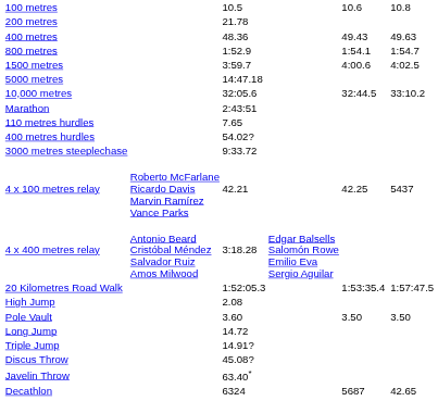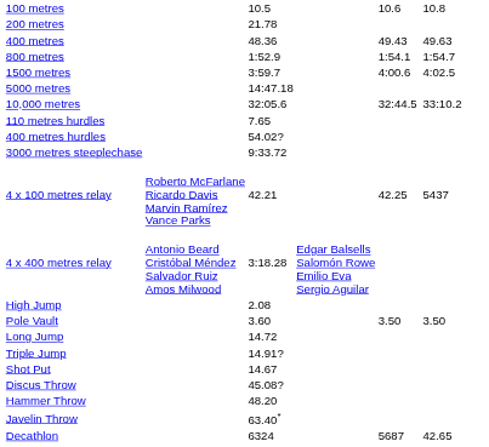 <table>
 <tr>
 <td><a href='#'>100 metres</a></td>
 <td></td>
 <td>10.5</td>
 <td></td>
 <td>10.6</td>
 <td></td>
 <td>10.8</td>
 </tr>
 <tr>
 <td><a href='#'>200 metres</a></td>
 <td></td>
 <td>21.78</td>
 <td></td>
 <td></td>
 <td></td>
 <td></td>
 </tr>
 <tr>
 <td><a href='#'>400 metres</a></td>
 <td></td>
 <td>48.36</td>
 <td></td>
 <td>49.43</td>
 <td></td>
 <td>49.63</td>
 </tr>
 <tr>
 <td><a href='#'>800 metres</a></td>
 <td></td>
 <td>1:52.9</td>
 <td></td>
 <td>1:54.1</td>
 <td></td>
 <td>1:54.7</td>
 </tr>
 <tr>
 <td><a href='#'>1500 metres</a></td>
 <td></td>
 <td>3:59.7</td>
 <td></td>
 <td>4:00.6</td>
 <td></td>
 <td>4:02.5</td>
 </tr>
 <tr>
 <td><a href='#'>5000 metres</a></td>
 <td></td>
 <td>14:47.18</td>
 <td></td>
 <td></td>
 <td></td>
 <td></td>
 </tr>
 <tr>
 <td><a href='#'>10,000 metres</a></td>
 <td></td>
 <td>32:05.6</td>
 <td></td>
 <td>32:44.5</td>
 <td></td>
 <td>33:10.2</td>
 </tr>
 <tr>
-<td><a href='#'>Marathon</a></td>
-<td></td>
-<td>2:43:51</td>
-<td></td>
-<td></td>
-<td></td>
-<td></td>
-</tr>
-<tr>
 <td><a href='#'>110 metres hurdles</a></td>
 <td></td>
 <td>7.65</td>
 <td></td>
 <td></td>
 <td></td>
 <td></td>
 </tr>
 <tr>
 <td><a href='#'>400 metres hurdles</a></td>
 <td></td>
 <td>54.02?</td>
 <td></td>
 <td></td>
 <td></td>
 <td></td>
 </tr>
 <tr>
 <td><a href='#'>3000 metres steeplechase</a></td>
 <td></td>
 <td>9:33.72</td>
 <td></td>
 <td></td>
 <td></td>
 <td></td>
 </tr>
 <tr>
 <td><a href='#'>4 x 100 metres relay</a></td>
 <td> <br> <a href='#'>Roberto McFarlane</a> <br> <a href='#'>Ricardo Davis</a>  <br> <a href='#'>Marvin Ramírez</a> <br> <a href='#'>Vance Parks</a></td>
 <td>42.21</td>
 <td></td>
 <td>42.25</td>
 <td></td>
 <td>5437</td>
 </tr>
 <tr>
 <td><a href='#'>4 x 400 metres relay</a></td>
 <td> <br> <a href='#'>Antonio Beard</a> <br> <a href='#'>Cristóbal Méndez</a> <br> <a href='#'>Salvador Ruiz</a> <br> <a href='#'>Amos Milwood</a></td>
 <td>3:18.28</td>
 <td> <br> <a href='#'>Edgar Balsells</a>  <br> <a href='#'>Salomón Rowe</a> <br> <a href='#'>Emilio Eva</a> <br> <a href='#'>Sergio Aguilar</a></td>
 <td></td>
 <td></td>
 <td></td>
 </tr>
 <tr>
-<td><a href='#'>20 Kilometres Road Walk</a></td>
-<td></td>
-<td>1:52:05.3</td>
-<td></td>
-<td>1:53:35.4</td>
-<td></td>
-<td>1:57:47.5</td>
-</tr>
-<tr>
 <td><a href='#'>High Jump</a></td>
 <td></td>
 <td>2.08</td>
 <td></td>
 <td></td>
 <td></td>
 <td></td>
 </tr>
 <tr>
 <td><a href='#'>Pole Vault</a></td>
 <td></td>
 <td>3.60</td>
 <td></td>
 <td>3.50</td>
 <td></td>
 <td>3.50</td>
 </tr>
 <tr>
 <td><a href='#'>Long Jump</a></td>
 <td></td>
 <td>14.72</td>
 <td></td>
 <td></td>
 <td></td>
 <td></td>
 </tr>
 <tr>
 <td><a href='#'>Triple Jump</a></td>
 <td></td>
 <td>14.91?</td>
 <td></td>
 <td></td>
 <td></td>
 <td></td>
 </tr>
 <tr>
+<td><a href='#'>Shot Put</a></td>
+<td></td>
+<td>14.67</td>
+<td></td>
+<td></td>
+<td></td>
+<td></td>
+</tr>
+<tr>
 <td><a href='#'>Discus Throw</a></td>
 <td></td>
 <td>45.08?</td>
+<td></td>
+<td></td>
+<td></td>
+<td></td>
+</tr>
+<tr>
+<td><a href='#'>Hammer Throw</a></td>
+<td></td>
+<td>48.20</td>
 <td></td>
 <td></td>
 <td></td>
 <td></td>
 </tr>
 <tr>
 <td><a href='#'>Javelin Throw</a></td>
 <td></td>
 <td>63.40<sup>*</sup></td>
 <td></td>
 <td></td>
 <td></td>
 <td></td>
 </tr>
 <tr>
 <td><a href='#'>Decathlon</a></td>
 <td></td>
 <td>6324</td>
 <td></td>
 <td>5687</td>
 <td></td>
 <td>42.65</td>
 </tr>
 </table>
